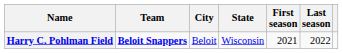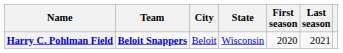 <table class="wikitable sortable plainrowheaders" style="text-align:left">
 <tr>
 <th scope="col">Name</th>
 <th scope="col">Team</th>
 <th scope="col">City</th>
 <th scope="col">State</th>
 <th scope="col">First<br>season</th>
 <th scope="col">Last<br>season</th>
 <th scope="col" class="unsortable"></th>
 </tr>
 <tr>
 <th scope="row"><a href='#'>Harry C. Pohlman Field</a></th>
 <td><strong><a href='#'>Beloit Snappers</a></strong></td>
 <td><a href='#'>Beloit</a></td>
 <td><a href='#'>Wisconsin</a></td>
+<td style="text-align:right">2020</td>
 <td style="text-align:right">2021</td>
-<td style="text-align:right">2022</td>
 <td style="text-align:center"></td>
 </tr>
 </table>
